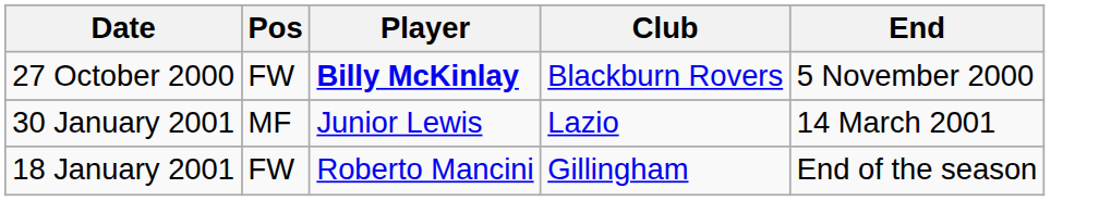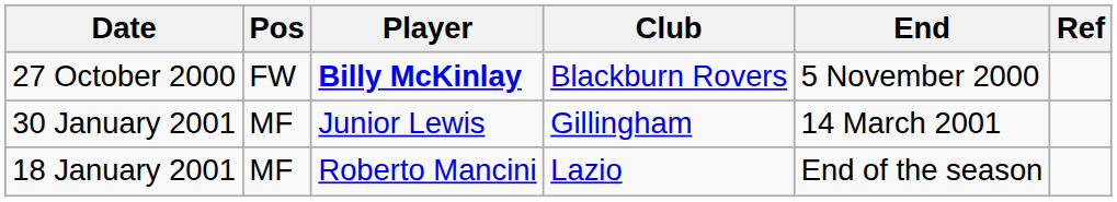 <table class="wikitable" style="text-align: left">
 <tr>
 <th>Date</th>
 <th>Pos</th>
 <th>Player</th>
 <th>Club</th>
 <th>End</th>
+<th>Ref</th>
 </tr>
 <tr>
 <td>27 October 2000</td>
 <td>FW</td>
 <td><strong> <a href='#'>Billy McKinlay</a></strong></td>
 <td><a href='#'>Blackburn Rovers</a></td>
 <td>5 November 2000</td>
+<td style="text-align: center"></td>
 </tr>
 <tr>
 <td>30 January 2001</td>
 <td>MF</td>
 <td> <a href='#'>Junior Lewis</a></td>
-<td><a href='#'>Lazio</a></td>
+<td><a href='#'>Gillingham</a></td>
 <td>14 March 2001</td>
+<td style="text-align: center"></td>
 </tr>
 <tr>
 <td>18 January 2001</td>
-<td>FW</td>
+<td>MF</td>
 <td> <a href='#'>Roberto Mancini</a></td>
-<td><a href='#'>Gillingham</a></td>
+<td><a href='#'>Lazio</a></td>
 <td>End of the season</td>
+<td style="text-align: center"></td>
 </tr>
 </table>
